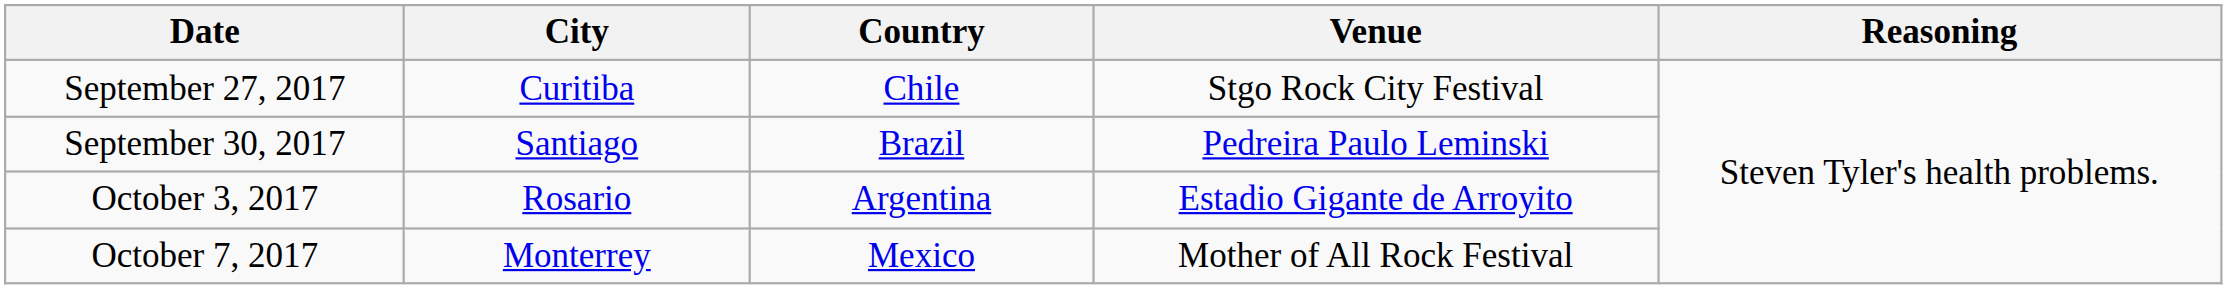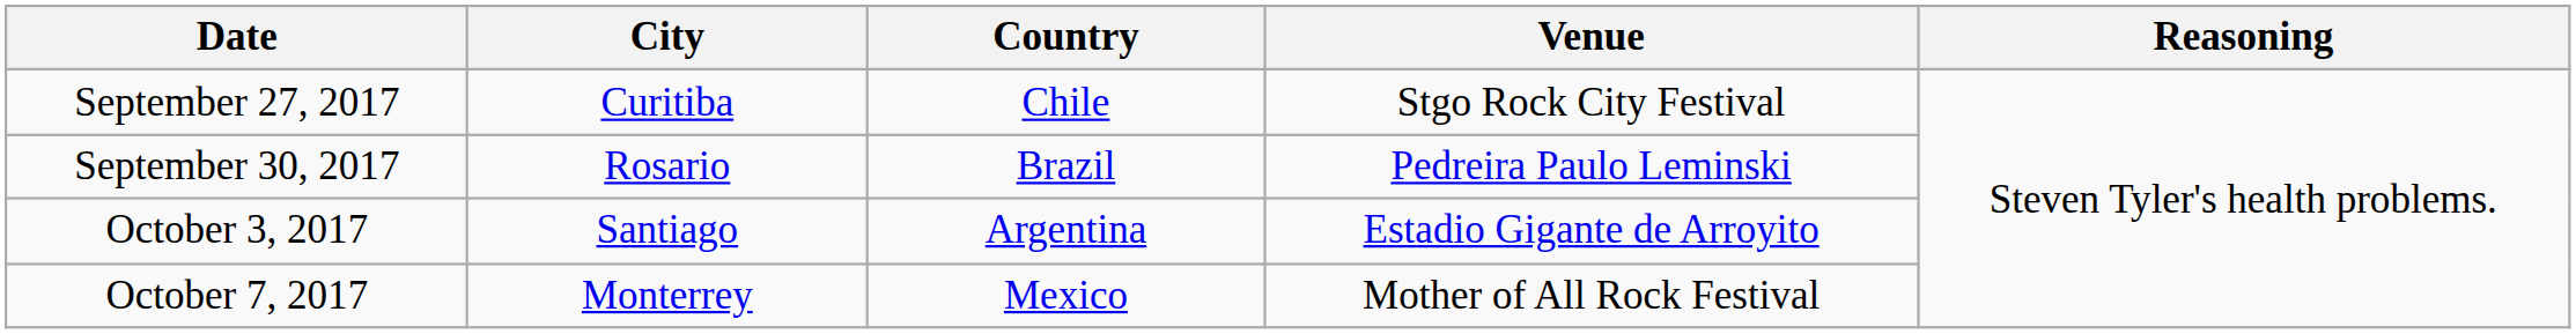 <table class="wikitable" style="text-align:center;">
 <tr>
 <th width="175">Date</th>
 <th width="150">City</th>
 <th width="150">Country</th>
 <th width="250">Venue</th>
 <th width="250">Reasoning</th>
 </tr>
 <tr>
 <td>September 27, 2017</td>
 <td><a href='#'>Curitiba</a></td>
 <td><a href='#'>Chile</a></td>
 <td>Stgo Rock City Festival</td>
 <td rowspan="4">Steven Tyler's health problems.</td>
 </tr>
 <tr>
 <td>September 30, 2017</td>
-<td><a href='#'>Santiago</a></td>
+<td><a href='#'>Rosario</a></td>
 <td><a href='#'>Brazil</a></td>
 <td><a href='#'>Pedreira Paulo Leminski</a></td>
 </tr>
 <tr>
 <td>October 3, 2017</td>
-<td><a href='#'>Rosario</a></td>
+<td><a href='#'>Santiago</a></td>
 <td><a href='#'>Argentina</a></td>
 <td><a href='#'>Estadio Gigante de Arroyito</a></td>
 </tr>
 <tr>
 <td>October 7, 2017</td>
 <td><a href='#'>Monterrey</a></td>
 <td><a href='#'>Mexico</a></td>
 <td>Mother of All Rock Festival</td>
 </tr>
 </table>
